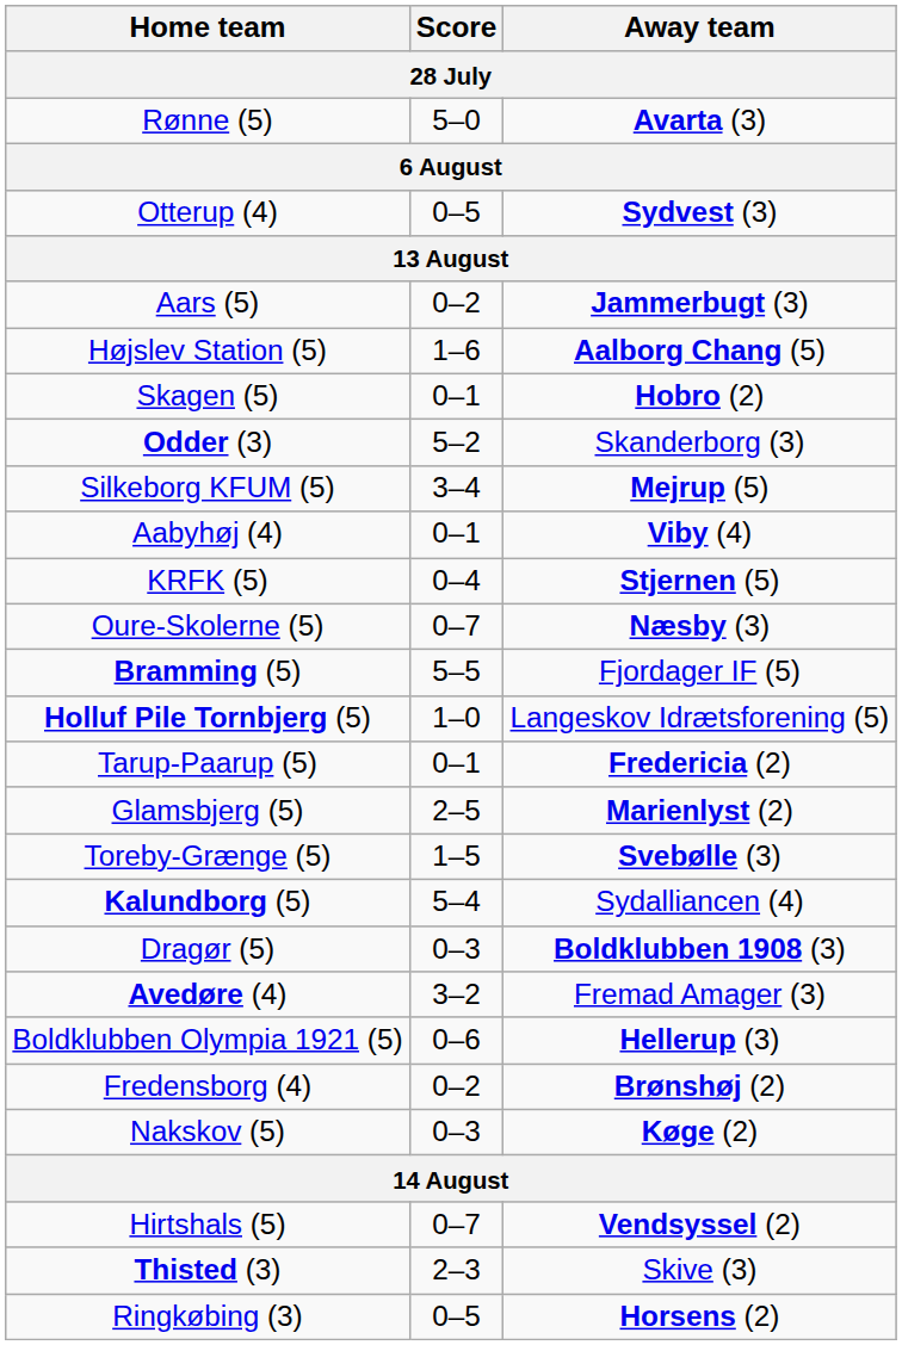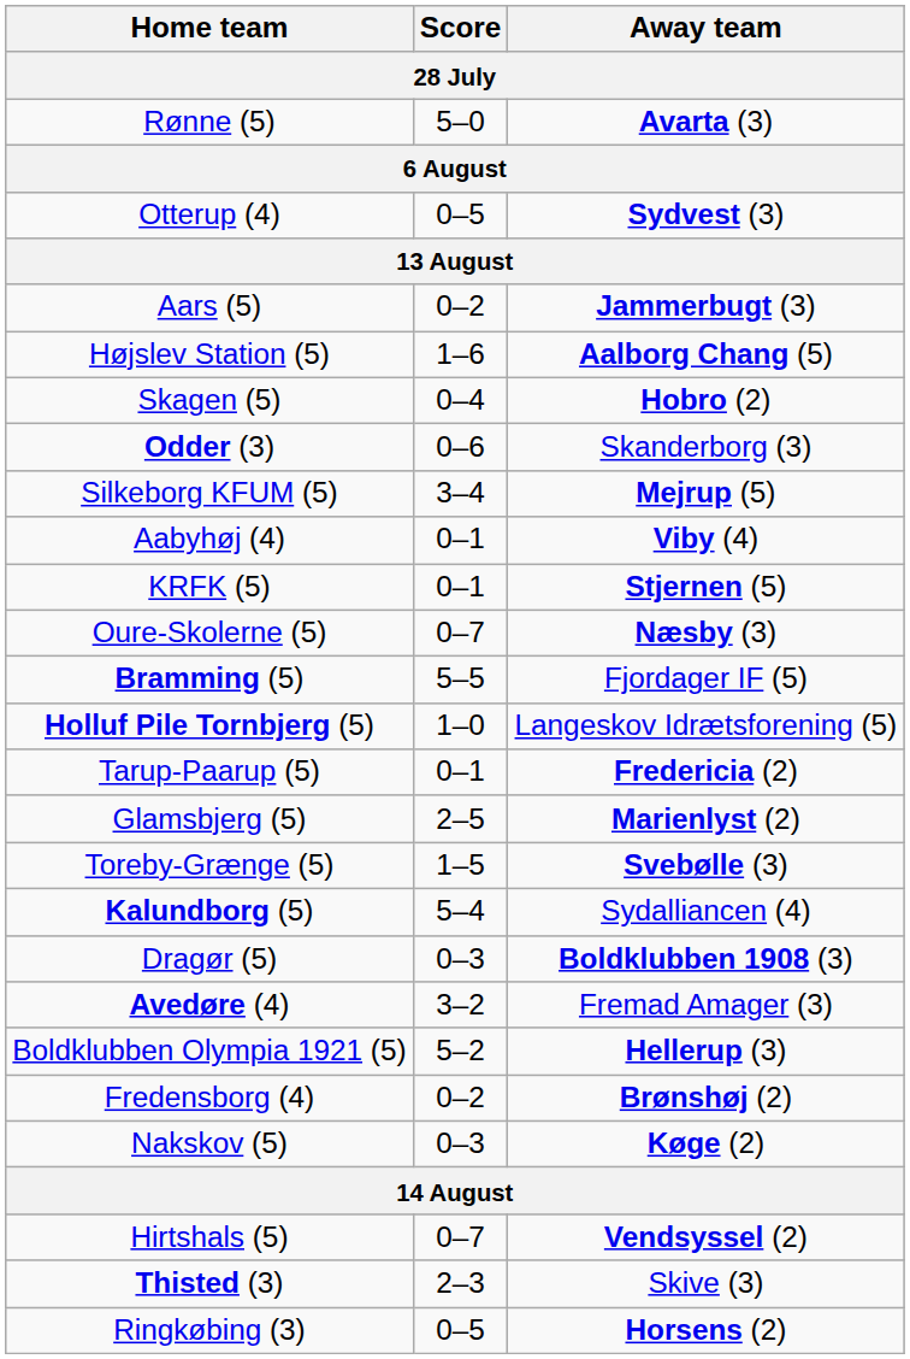 <table class="wikitable" style="text-align: center">
 <tr>
 <th>Home team</th>
 <th>Score</th>
 <th>Away team</th>
 </tr>
 <tr>
 <th colspan="4" align="center"><small>28 July</small></th>
 </tr>
 <tr>
 <td><a href='#'>Rønne</a> (5)</td>
 <td>5–0</td>
 <td><strong><a href='#'>Avarta</a></strong> (3)</td>
 </tr>
 <tr>
 <th colspan="4" align="center"><small>6 August</small></th>
 </tr>
 <tr>
 <td><a href='#'>Otterup</a> (4)</td>
 <td>0–5</td>
 <td><strong><a href='#'>Sydvest</a></strong> (3)</td>
 </tr>
 <tr>
 <th colspan="4" align="center"><small>13 August</small></th>
 </tr>
 <tr>
 <td><a href='#'>Aars</a> (5)</td>
 <td>0–2</td>
 <td><strong><a href='#'>Jammerbugt</a></strong> (3)</td>
 </tr>
 <tr>
 <td><a href='#'>Højslev Station</a> (5)</td>
 <td>1–6</td>
 <td><strong><a href='#'>Aalborg Chang</a></strong> (5)</td>
 </tr>
 <tr>
 <td><a href='#'>Skagen</a> (5)</td>
-<td>0–1</td>
+<td>0–4</td>
 <td><strong><a href='#'>Hobro</a></strong> (2)</td>
 </tr>
 <tr>
 <td><strong><a href='#'>Odder</a></strong> (3)</td>
-<td>5–2 </td>
+<td>0–6</td>
 <td><a href='#'>Skanderborg</a> (3)</td>
 </tr>
 <tr>
 <td><a href='#'>Silkeborg KFUM</a> (5)</td>
 <td>3–4</td>
 <td><strong><a href='#'>Mejrup</a></strong> (5)</td>
 </tr>
 <tr>
 <td><a href='#'>Aabyhøj</a> (4)</td>
 <td>0–1</td>
 <td><strong><a href='#'>Viby</a></strong> (4)</td>
 </tr>
 <tr>
 <td><a href='#'>KRFK</a> (5)</td>
-<td>0–4</td>
+<td>0–1</td>
 <td><strong><a href='#'>Stjernen</a></strong> (5)</td>
 </tr>
 <tr>
 <td><a href='#'>Oure-Skolerne</a> (5)</td>
 <td>0–7</td>
 <td><strong><a href='#'>Næsby</a></strong> (3)</td>
 </tr>
 <tr>
 <td><strong><a href='#'>Bramming</a></strong> (5)</td>
 <td>5–5 </td>
 <td><a href='#'>Fjordager IF</a> (5)</td>
 </tr>
 <tr>
 <td><strong><a href='#'>Holluf Pile Tornbjerg</a></strong> (5)</td>
 <td>1–0</td>
 <td><a href='#'>Langeskov Idrætsforening</a> (5)</td>
 </tr>
 <tr>
 <td><a href='#'>Tarup-Paarup</a> (5)</td>
 <td>0–1</td>
 <td><strong><a href='#'>Fredericia</a></strong> (2)</td>
 </tr>
 <tr>
 <td><a href='#'>Glamsbjerg</a> (5)</td>
 <td>2–5</td>
 <td><strong><a href='#'>Marienlyst</a></strong> (2)</td>
 </tr>
 <tr>
 <td><a href='#'>Toreby-Grænge</a> (5)</td>
 <td>1–5</td>
 <td><strong><a href='#'>Svebølle</a></strong> (3)</td>
 </tr>
 <tr>
 <td><strong><a href='#'>Kalundborg</a></strong> (5)</td>
 <td>5–4 </td>
 <td><a href='#'>Sydalliancen</a> (4)</td>
 </tr>
 <tr>
 <td><a href='#'>Dragør</a> (5)</td>
 <td>0–3</td>
 <td><strong><a href='#'>Boldklubben 1908</a></strong> (3)</td>
 </tr>
 <tr>
 <td><strong><a href='#'>Avedøre</a></strong> (4)</td>
 <td>3–2</td>
 <td><a href='#'>Fremad Amager</a> (3)</td>
 </tr>
 <tr>
 <td><a href='#'>Boldklubben Olympia 1921</a> (5)</td>
-<td>0–6</td>
+<td>5–2 </td>
 <td><strong><a href='#'>Hellerup</a></strong> (3)</td>
 </tr>
 <tr>
 <td><a href='#'>Fredensborg</a> (4)</td>
 <td>0–2</td>
 <td><strong><a href='#'>Brønshøj</a></strong> (2)</td>
 </tr>
 <tr>
 <td><a href='#'>Nakskov</a> (5)</td>
 <td>0–3</td>
 <td><strong><a href='#'>Køge</a></strong> (2)</td>
 </tr>
 <tr>
 <th colspan="4" align="center"><small>14 August</small></th>
 </tr>
 <tr>
 <td><a href='#'>Hirtshals</a> (5)</td>
 <td>0–7</td>
 <td><strong><a href='#'>Vendsyssel</a></strong> (2)</td>
 </tr>
 <tr>
 <td><strong><a href='#'>Thisted</a></strong> (3)</td>
 <td>2–3</td>
 <td><a href='#'>Skive</a> (3)</td>
 </tr>
 <tr>
 <td><a href='#'>Ringkøbing</a> (3)</td>
 <td>0–5</td>
 <td><strong><a href='#'>Horsens</a></strong> (2)</td>
 </tr>
 </table>
